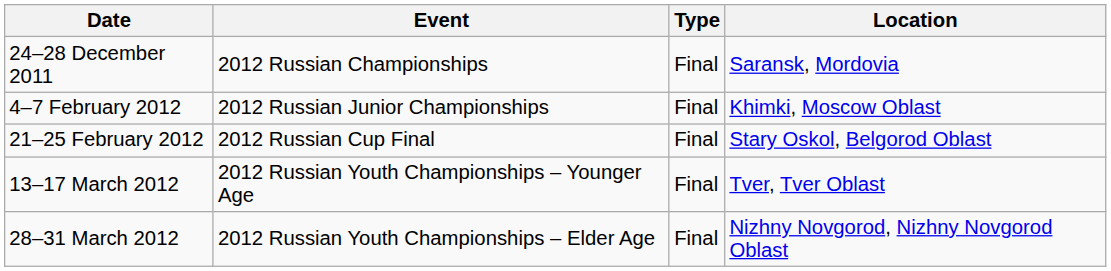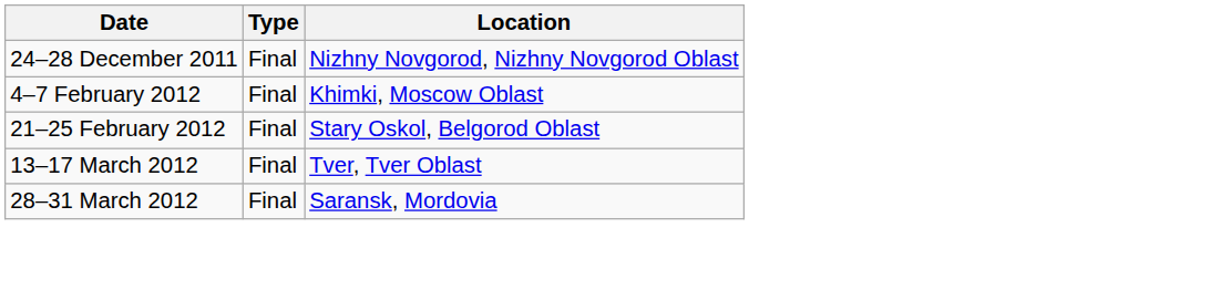 <table class="wikitable">
 <tr>
 <th>Date</th>
-<th>Event</th>
 <th>Type</th>
 <th>Location</th>
 </tr>
 <tr>
 <td>24–28 December 2011</td>
-<td>2012 Russian Championships</td>
 <td>Final</td>
-<td><a href='#'>Saransk</a>, <a href='#'>Mordovia</a></td>
+<td><a href='#'>Nizhny Novgorod</a>, <a href='#'>Nizhny Novgorod Oblast</a></td>
 </tr>
 <tr>
 <td>4–7 February 2012</td>
-<td>2012 Russian Junior Championships</td>
 <td>Final</td>
 <td><a href='#'>Khimki</a>, <a href='#'>Moscow Oblast</a></td>
 </tr>
 <tr>
 <td>21–25 February 2012</td>
-<td>2012 Russian Cup Final</td>
 <td>Final</td>
 <td><a href='#'>Stary Oskol</a>, <a href='#'>Belgorod Oblast</a></td>
 </tr>
 <tr>
 <td>13–17 March 2012</td>
-<td>2012 Russian Youth Championships – Younger Age</td>
 <td>Final</td>
 <td><a href='#'>Tver</a>, <a href='#'>Tver Oblast</a></td>
 </tr>
 <tr>
 <td>28–31 March 2012</td>
-<td>2012 Russian Youth Championships – Elder Age</td>
 <td>Final</td>
-<td><a href='#'>Nizhny Novgorod</a>, <a href='#'>Nizhny Novgorod Oblast</a></td>
+<td><a href='#'>Saransk</a>, <a href='#'>Mordovia</a></td>
 </tr>
 </table>
